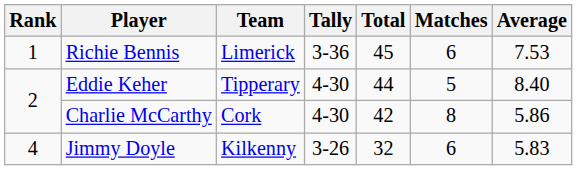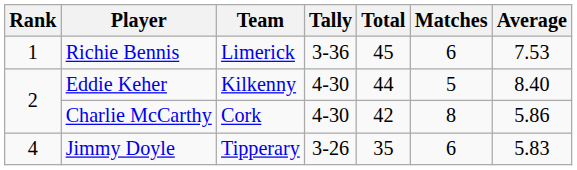 <table class="wikitable">
 <tr>
 <th>Rank</th>
 <th>Player</th>
 <th>Team</th>
 <th>Tally</th>
 <th>Total</th>
 <th>Matches</th>
 <th>Average</th>
 </tr>
 <tr>
 <td rowspan=1 align=center>1</td>
 <td><a href='#'>Richie Bennis</a></td>
 <td><a href='#'>Limerick</a></td>
 <td align=center>3-36</td>
 <td align=center>45</td>
 <td align=center>6</td>
 <td align=center>7.53</td>
 </tr>
 <tr>
 <td rowspan=2 align=center>2</td>
 <td><a href='#'>Eddie Keher</a></td>
-<td><a href='#'>Tipperary</a></td>
+<td><a href='#'>Kilkenny</a></td>
 <td align=center>4-30</td>
 <td align=center>44</td>
 <td align=center>5</td>
 <td align=center>8.40</td>
 </tr>
 <tr>
 <td><a href='#'>Charlie McCarthy</a></td>
 <td><a href='#'>Cork</a></td>
 <td align=center>4-30</td>
 <td align=center>42</td>
 <td align=center>8</td>
 <td align=center>5.86</td>
 </tr>
 <tr>
 <td rowspan=1 align=center>4</td>
 <td><a href='#'>Jimmy Doyle</a></td>
-<td><a href='#'>Kilkenny</a></td>
+<td><a href='#'>Tipperary</a></td>
 <td align=center>3-26</td>
-<td align=center>32</td>
+<td align=center>35</td>
 <td align=center>6</td>
 <td align=center>5.83</td>
 </tr>
 </table>
